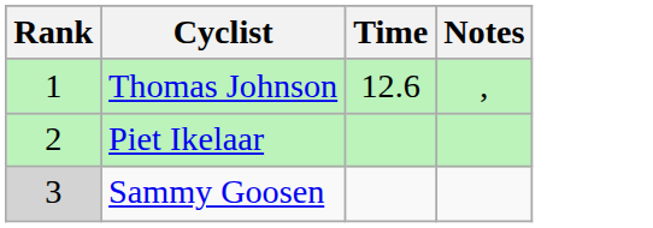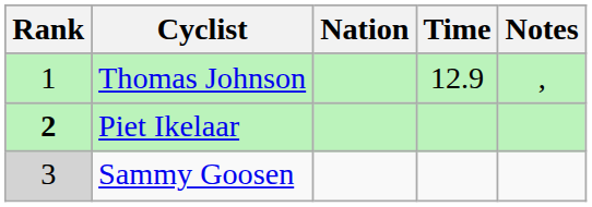 <table class="wikitable sortable" style="text-align:center">
 <tr>
 <th>Rank</th>
 <th>Cyclist</th>
+<th>Nation</th>
 <th>Time</th>
 <th>Notes</th>
 </tr>
 <tr bgcolor=bbf3bb>
 <td>1</td>
 <td align=left><a href='#'>Thomas Johnson</a></td>
-<td>12.6</td>
+<td align=left></td>
+<td>12.9</td>
 <td>, </td>
 </tr>
 <tr bgcolor=bbf3bb>
-<td>2</td>
+<td><strong>2</strong></td>
 <td align=left><a href='#'>Piet Ikelaar</a></td>
+<td align=left></td>
 <td></td>
 <td></td>
 </tr>
 <tr>
 <td style="background: lightgrey;">3</td>
 <td align=left><a href='#'>Sammy Goosen</a></td>
+<td align=left></td>
 <td></td>
 <td></td>
 </tr>
 </table>
